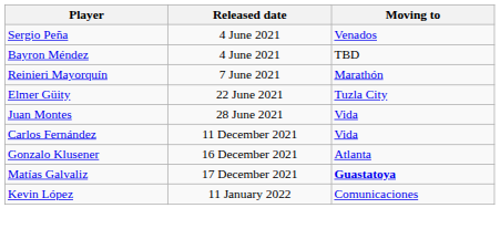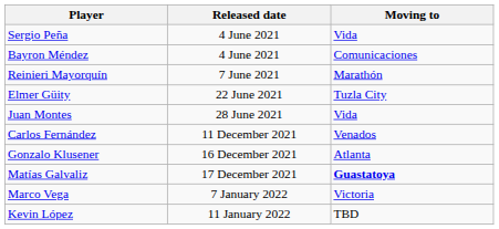 <table class="wikitable">
 <tr>
 <th width="200">Player</th>
 <th width="200">Released date</th>
 <th width="200">Moving to</th>
 </tr>
 <tr>
 <td> <a href='#'>Sergio Peña</a></td>
 <td align="center">4 June 2021</td>
-<td> <a href='#'>Venados</a></td>
+<td> <a href='#'>Vida</a></td>
 </tr>
 <tr>
 <td> <a href='#'>Bayron Méndez</a></td>
 <td align="center">4 June 2021</td>
-<td>TBD</td>
+<td> <a href='#'>Comunicaciones</a></td>
 </tr>
 <tr>
 <td> <a href='#'>Reinieri Mayorquín</a></td>
 <td align="center">7 June 2021</td>
 <td> <a href='#'>Marathón</a></td>
 </tr>
 <tr>
 <td> <a href='#'>Elmer Güity</a></td>
 <td align="center">22 June 2021</td>
 <td> <a href='#'>Tuzla City</a></td>
 </tr>
 <tr>
 <td> <a href='#'>Juan Montes</a></td>
 <td align="center">28 June 2021</td>
 <td> <a href='#'>Vida</a></td>
 </tr>
 <tr>
 <td> <a href='#'>Carlos Fernández</a></td>
 <td align="center">11 December 2021</td>
-<td> <a href='#'>Vida</a></td>
+<td> <a href='#'>Venados</a></td>
 </tr>
 <tr>
 <td> <a href='#'>Gonzalo Klusener</a></td>
 <td align="center">16 December 2021</td>
 <td> <a href='#'>Atlanta</a></td>
 </tr>
 <tr>
 <td> <a href='#'>Matías Galvaliz</a></td>
 <td align="center">17 December 2021</td>
 <td><strong> <a href='#'>Guastatoya</a></strong></td>
 </tr>
 <tr>
+<td> <a href='#'>Marco Vega</a></td>
+<td align="center">7 January 2022</td>
+<td> <a href='#'>Victoria</a></td>
+</tr>
+<tr>
 <td> <a href='#'>Kevin López</a></td>
 <td align="center">11 January 2022</td>
-<td> <a href='#'>Comunicaciones</a></td>
+<td>TBD</td>
 </tr>
 </table>
